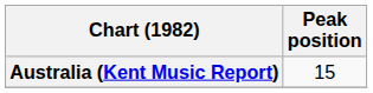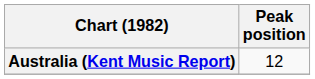 <table class="wikitable sortable plainrowheaders">
 <tr>
 <th>Chart (1982)</th>
 <th>Peak<br>position</th>
 </tr>
 <tr>
 <th scope="row">Australia (<a href='#'>Kent Music Report</a>)</th>
-<td style="text-align:center;">15</td>
+<td style="text-align:center;">12</td>
 </tr>
 <tr>
 </tr>
 <tr>
 </tr>
 <tr>
 </tr>
 <tr>
 </tr>
 <tr>
 </tr>
 <tr>
 </tr>
 <tr>
 </tr>
 </table>
